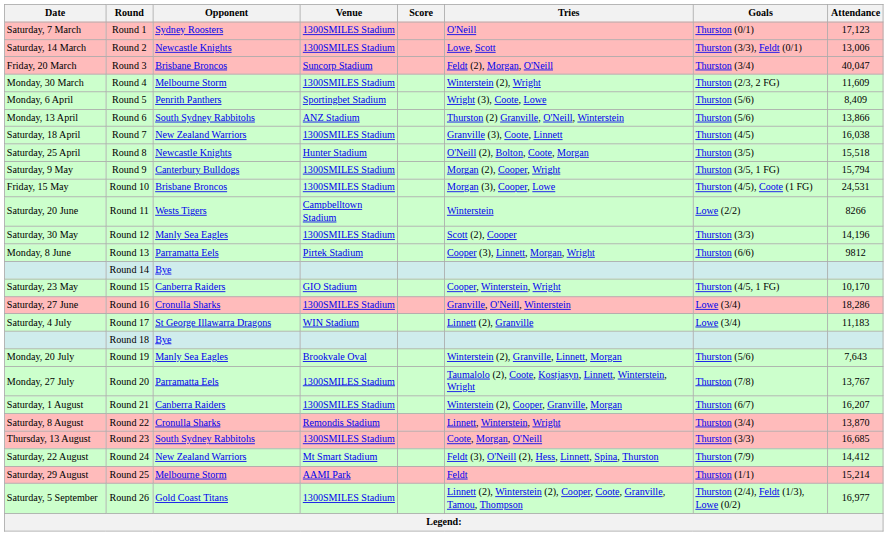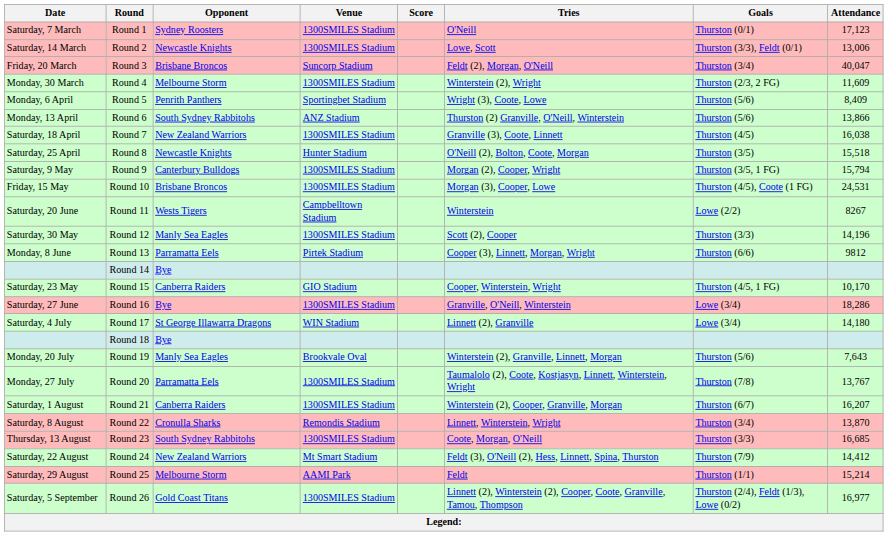 <table class="wikitable" style="font-size:75%;">
 <tr>
 <th style="width:115px;">Date</th>
 <th style="width:50px;">Round</th>
 <th style="width:170px;">Opponent</th>
 <th style="width:110px;">Venue</th>
 <th style="width:50px;">Score</th>
 <th style="width:290px;">Tries</th>
 <th style="width:155px;">Goals</th>
 <th style="width:60px;">Attendance</th>
 </tr>
 <tr style="background:#fbb;">
 <td>Saturday, 7 March</td>
 <td style="text-align:center;">Round 1</td>
 <td> <a href='#'>Sydney Roosters</a></td>
 <td><a href='#'>1300SMILES Stadium</a></td>
 <td></td>
 <td><a href='#'>O'Neill</a></td>
 <td><a href='#'>Thurston</a> (0/1)</td>
 <td style="text-align:center;">17,123</td>
 </tr>
 <tr style="background:#fbb;">
 <td>Saturday, 14 March</td>
 <td style="text-align:center;">Round 2</td>
 <td> <a href='#'>Newcastle Knights</a></td>
 <td><a href='#'>1300SMILES Stadium</a></td>
 <td></td>
 <td><a href='#'>Lowe</a>, <a href='#'>Scott</a></td>
 <td><a href='#'>Thurston</a> (3/3), <a href='#'>Feldt</a> (0/1)</td>
 <td style="text-align:center;">13,006</td>
 </tr>
 <tr style="background:#fbb;">
 <td>Friday, 20 March</td>
 <td style="text-align:center;">Round 3</td>
 <td> <a href='#'>Brisbane Broncos</a></td>
 <td><a href='#'>Suncorp Stadium</a></td>
 <td></td>
 <td><a href='#'>Feldt</a> (2), <a href='#'>Morgan</a>, <a href='#'>O'Neill</a></td>
 <td><a href='#'>Thurston</a> (3/4)</td>
 <td style="text-align:center;">40,047</td>
 </tr>
 <tr style="background:#cfc;">
 <td>Monday, 30 March</td>
 <td style="text-align:center;">Round 4</td>
 <td> <a href='#'>Melbourne Storm</a></td>
 <td><a href='#'>1300SMILES Stadium</a></td>
 <td></td>
 <td><a href='#'>Winterstein</a> (2), <a href='#'>Wright</a></td>
 <td><a href='#'>Thurston</a> (2/3, 2 FG)</td>
 <td style="text-align:center;">11,609</td>
 </tr>
 <tr style="background:#cfc;">
 <td>Monday, 6 April</td>
 <td style="text-align:center;">Round 5</td>
 <td> <a href='#'>Penrith Panthers</a></td>
 <td><a href='#'>Sportingbet Stadium</a></td>
 <td></td>
 <td><a href='#'>Wright</a> (3), <a href='#'>Coote</a>, <a href='#'>Lowe</a></td>
 <td><a href='#'>Thurston</a> (5/6)</td>
 <td style="text-align:center;">8,409</td>
 </tr>
 <tr style="background:#cfc;">
 <td>Monday, 13 April</td>
 <td style="text-align:center;">Round 6</td>
 <td> <a href='#'>South Sydney Rabbitohs</a></td>
 <td><a href='#'>ANZ Stadium</a></td>
 <td></td>
 <td><a href='#'>Thurston</a> (2) <a href='#'>Granville</a>, <a href='#'>O'Neill</a>, <a href='#'>Winterstein</a></td>
 <td><a href='#'>Thurston</a> (5/6)</td>
 <td style="text-align:center;">13,866</td>
 </tr>
 <tr style="background:#cfc;">
 <td>Saturday, 18 April</td>
 <td style="text-align:center;">Round 7</td>
 <td> <a href='#'>New Zealand Warriors</a></td>
 <td><a href='#'>1300SMILES Stadium</a></td>
 <td></td>
 <td><a href='#'>Granville</a> (3), <a href='#'>Coote</a>, <a href='#'>Linnett</a></td>
 <td><a href='#'>Thurston</a> (4/5)</td>
 <td style="text-align:center;">16,038</td>
 </tr>
 <tr style="background:#cfc;">
 <td>Saturday, 25 April</td>
 <td style="text-align:center;">Round 8</td>
 <td> <a href='#'>Newcastle Knights</a></td>
 <td><a href='#'>Hunter Stadium</a></td>
 <td></td>
 <td><a href='#'>O'Neill</a> (2), <a href='#'>Bolton</a>, <a href='#'>Coote</a>, <a href='#'>Morgan</a></td>
 <td><a href='#'>Thurston</a> (3/5)</td>
 <td style="text-align:center;">15,518</td>
 </tr>
 <tr style="background:#cfc;">
 <td>Saturday, 9 May</td>
 <td style="text-align:center;">Round 9</td>
 <td> <a href='#'>Canterbury Bulldogs</a></td>
 <td><a href='#'>1300SMILES Stadium</a></td>
 <td></td>
 <td><a href='#'>Morgan</a> (2), <a href='#'>Cooper</a>, <a href='#'>Wright</a></td>
 <td><a href='#'>Thurston</a> (3/5, 1 FG)</td>
 <td style="text-align:center;">15,794</td>
 </tr>
 <tr style="background:#cfc;">
 <td>Friday, 15 May</td>
 <td style="text-align:center;">Round 10</td>
 <td> <a href='#'>Brisbane Broncos</a></td>
 <td><a href='#'>1300SMILES Stadium</a></td>
 <td></td>
 <td><a href='#'>Morgan</a> (3), <a href='#'>Cooper</a>, <a href='#'>Lowe</a></td>
 <td><a href='#'>Thurston</a> (4/5), <a href='#'>Coote</a> (1 FG)</td>
 <td style="text-align:center;">24,531</td>
 </tr>
 <tr style="background:#cfc;">
 <td>Saturday, 20 June</td>
 <td style="text-align:center;">Round 11</td>
 <td> <a href='#'>Wests Tigers</a></td>
 <td><a href='#'>Campbelltown Stadium</a></td>
 <td></td>
 <td><a href='#'>Winterstein</a></td>
 <td><a href='#'>Lowe</a> (2/2)</td>
-<td style="text-align:center;">8266</td>
+<td style="text-align:center;">8267</td>
 </tr>
 <tr style="background:#cfc;">
 <td>Saturday, 30 May</td>
 <td style="text-align:center;">Round 12</td>
 <td> <a href='#'>Manly Sea Eagles</a></td>
 <td><a href='#'>1300SMILES Stadium</a></td>
 <td></td>
 <td><a href='#'>Scott</a> (2), <a href='#'>Cooper</a></td>
 <td><a href='#'>Thurston</a> (3/3)</td>
 <td style="text-align:center;">14,196</td>
 </tr>
 <tr style="background:#cfc;">
 <td>Monday, 8 June</td>
 <td style="text-align:center;">Round 13</td>
 <td> <a href='#'>Parramatta Eels</a></td>
 <td><a href='#'>Pirtek Stadium</a></td>
 <td></td>
 <td><a href='#'>Cooper</a> (3), <a href='#'>Linnett</a>, <a href='#'>Morgan</a>, <a href='#'>Wright</a></td>
 <td><a href='#'>Thurston</a> (6/6)</td>
 <td style="text-align:center;">9812</td>
 </tr>
 <tr style="background:#cfecec;">
 <td></td>
 <td style="text-align:center;">Round 14</td>
 <td><a href='#'>Bye</a></td>
 <td></td>
 <td></td>
 <td></td>
 <td></td>
 <td></td>
 </tr>
 <tr style="background:#cfc;">
 <td>Saturday, 23 May</td>
 <td style="text-align:center;">Round 15</td>
 <td> <a href='#'>Canberra Raiders</a></td>
 <td><a href='#'>GIO Stadium</a></td>
 <td></td>
 <td><a href='#'>Cooper</a>, <a href='#'>Winterstein</a>, <a href='#'>Wright</a></td>
 <td><a href='#'>Thurston</a> (4/5, 1 FG)</td>
 <td style="text-align:center;">10,170</td>
 </tr>
 <tr style="background:#fbb;">
 <td>Saturday, 27 June</td>
 <td style="text-align:center;">Round 16</td>
-<td> <a href='#'>Cronulla Sharks</a></td>
+<td><a href='#'>Bye</a></td>
 <td><a href='#'>1300SMILES Stadium</a></td>
 <td></td>
 <td><a href='#'>Granville</a>, <a href='#'>O'Neill</a>, <a href='#'>Winterstein</a></td>
 <td><a href='#'>Lowe</a> (3/4)</td>
 <td style="text-align:center;">18,286</td>
 </tr>
 <tr style="background:#cfc;">
 <td>Saturday, 4 July</td>
 <td style="text-align:center;">Round 17</td>
 <td> <a href='#'>St George Illawarra Dragons</a></td>
 <td><a href='#'>WIN Stadium</a></td>
 <td></td>
 <td><a href='#'>Linnett</a> (2), <a href='#'>Granville</a></td>
 <td><a href='#'>Lowe</a> (3/4)</td>
-<td style="text-align:center;">11,183</td>
+<td style="text-align:center;">14,180</td>
 </tr>
 <tr style="background:#cfecec;">
 <td></td>
 <td style="text-align:center;">Round 18</td>
 <td><a href='#'>Bye</a></td>
 <td></td>
 <td></td>
 <td></td>
 <td></td>
 <td></td>
 </tr>
 <tr style="background:#cfc;">
 <td>Monday, 20 July</td>
 <td style="text-align:center;">Round 19</td>
 <td> <a href='#'>Manly Sea Eagles</a></td>
 <td><a href='#'>Brookvale Oval</a></td>
 <td></td>
 <td><a href='#'>Winterstein</a> (2), <a href='#'>Granville</a>, <a href='#'>Linnett</a>, <a href='#'>Morgan</a></td>
 <td><a href='#'>Thurston</a> (5/6)</td>
 <td style="text-align:center;">7,643</td>
 </tr>
 <tr style="background:#cfc;">
 <td>Monday, 27 July</td>
 <td style="text-align:center;">Round 20</td>
 <td> <a href='#'>Parramatta Eels</a></td>
 <td><a href='#'>1300SMILES Stadium</a></td>
 <td></td>
 <td><a href='#'>Taumalolo</a> (2), <a href='#'>Coote</a>, <a href='#'>Kostjasyn</a>, <a href='#'>Linnett</a>, <a href='#'>Winterstein</a>, <a href='#'>Wright</a></td>
 <td><a href='#'>Thurston</a> (7/8)</td>
 <td style="text-align:center;">13,767</td>
 </tr>
 <tr style="background:#cfc;">
 <td>Saturday, 1 August</td>
 <td style="text-align:center;">Round 21</td>
 <td> <a href='#'>Canberra Raiders</a></td>
 <td><a href='#'>1300SMILES Stadium</a></td>
 <td></td>
 <td><a href='#'>Winterstein</a> (2), <a href='#'>Cooper</a>, <a href='#'>Granville</a>, <a href='#'>Morgan</a></td>
 <td><a href='#'>Thurston</a> (6/7)</td>
 <td style="text-align:center;">16,207</td>
 </tr>
 <tr style="background:#fbb;">
 <td>Saturday, 8 August</td>
 <td style="text-align:center;">Round 22</td>
 <td> <a href='#'>Cronulla Sharks</a></td>
 <td><a href='#'>Remondis Stadium</a></td>
 <td></td>
 <td><a href='#'>Linnett</a>, <a href='#'>Winterstein</a>, <a href='#'>Wright</a></td>
 <td><a href='#'>Thurston</a> (3/4)</td>
 <td style="text-align:center;">13,870</td>
 </tr>
 <tr style="background:#fbb;">
 <td>Thursday, 13 August</td>
 <td style="text-align:center;">Round 23</td>
 <td> <a href='#'>South Sydney Rabbitohs</a></td>
 <td><a href='#'>1300SMILES Stadium</a></td>
 <td></td>
 <td><a href='#'>Coote</a>, <a href='#'>Morgan</a>, <a href='#'>O'Neill</a></td>
 <td><a href='#'>Thurston</a> (3/3)</td>
 <td style="text-align:center;">16,685</td>
 </tr>
 <tr style="background:#cfc;">
 <td>Saturday, 22 August</td>
 <td style="text-align:center;">Round 24</td>
 <td> <a href='#'>New Zealand Warriors</a></td>
 <td><a href='#'>Mt Smart Stadium</a></td>
 <td></td>
 <td><a href='#'>Feldt</a> (3), <a href='#'>O'Neill</a> (2), <a href='#'>Hess</a>, <a href='#'>Linnett</a>, <a href='#'>Spina</a>, <a href='#'>Thurston</a></td>
 <td><a href='#'>Thurston</a> (7/9)</td>
 <td style="text-align:center;">14,412</td>
 </tr>
 <tr style="background:#fbb;">
 <td>Saturday, 29 August</td>
 <td style="text-align:center;">Round 25</td>
 <td> <a href='#'>Melbourne Storm</a></td>
 <td><a href='#'>AAMI Park</a></td>
 <td></td>
 <td><a href='#'>Feldt</a></td>
 <td><a href='#'>Thurston</a> (1/1)</td>
 <td style="text-align:center;">15,214</td>
 </tr>
 <tr style="background:#cfc;">
 <td>Saturday, 5 September</td>
 <td style="text-align:center;">Round 26</td>
 <td> <a href='#'>Gold Coast Titans</a></td>
 <td><a href='#'>1300SMILES Stadium</a></td>
 <td></td>
 <td><a href='#'>Linnett</a> (2), <a href='#'>Winterstein</a> (2), <a href='#'>Cooper</a>, <a href='#'>Coote</a>, <a href='#'>Granville</a>, <a href='#'>Tamou</a>, <a href='#'>Thompson</a></td>
 <td><a href='#'>Thurston</a> (2/4), <a href='#'>Feldt</a> (1/3), <a href='#'>Lowe</a> (0/2)</td>
 <td style="text-align:center;">16,977</td>
 </tr>
 <tr>
 <th colspan="11"><strong>Legend</strong>:    </th>
 </tr>
 </table>
